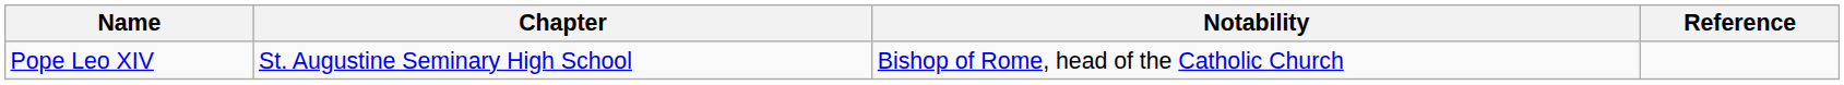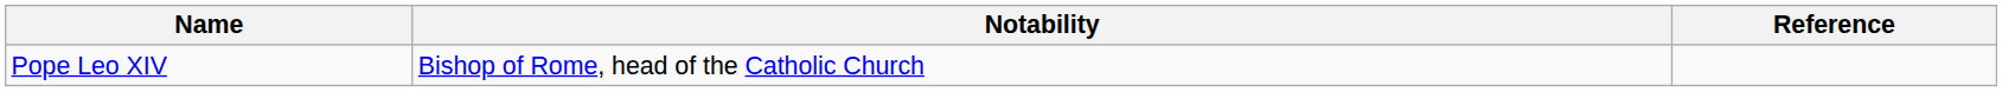 <table class="wikitable sortable" style="width:100%;">
 <tr>
 <th>Name</th>
-<th>Chapter</th>
 <th>Notability</th>
 <th>Reference</th>
 </tr>
 <tr>
 <td><a href='#'>Pope Leo XIV</a></td>
-<td><a href='#'>St. Augustine Seminary High School</a></td>
 <td><a href='#'>Bishop of Rome</a>, head of the <a href='#'>Catholic Church</a></td>
 <td> </td>
 </tr>
 </table>
